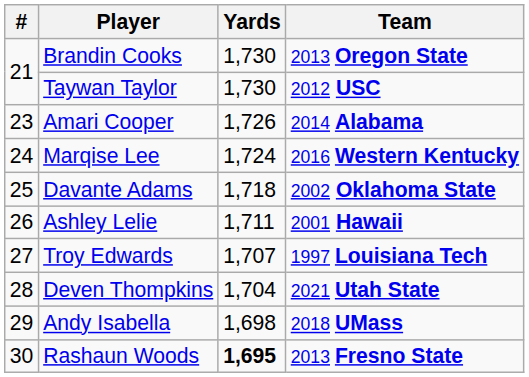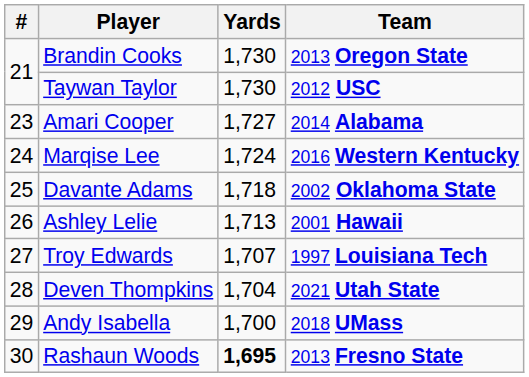 <table class="wikitable" style="font-size:90%; white-space: nowrap;">
 <tr>
 <th>#</th>
 <th>Player</th>
 <th>Yards</th>
 <th>Team</th>
 </tr>
 <tr>
 <td rowspan=2>21</td>
 <td><a href='#'>Brandin Cooks</a></td>
 <td>1,730</td>
 <td><small> <a href='#'>2013</a> </small> <strong><a href='#'>Oregon State</a></strong></td>
 </tr>
 <tr>
 <td><a href='#'>Taywan Taylor</a></td>
 <td>1,730</td>
 <td><small> <a href='#'>2012</a></small> <strong><a href='#'>USC</a></strong></td>
 </tr>
 <tr>
 <td>23</td>
 <td><a href='#'>Amari Cooper</a></td>
-<td>1,726</td>
+<td>1,727</td>
 <td><small> <a href='#'>2014</a> </small> <strong><a href='#'>Alabama</a></strong></td>
 </tr>
 <tr>
 <td>24</td>
 <td><a href='#'>Marqise Lee</a></td>
 <td>1,724</td>
 <td><small> <a href='#'>2016</a> </small> <strong><a href='#'>Western Kentucky</a></strong></td>
 </tr>
 <tr>
 <td>25</td>
 <td><a href='#'>Davante Adams</a></td>
 <td>1,718</td>
 <td><small> <a href='#'>2002</a></small> <strong><a href='#'>Oklahoma State</a></strong></td>
 </tr>
 <tr>
 <td>26</td>
 <td><a href='#'>Ashley Lelie</a></td>
-<td>1,711</td>
+<td>1,713</td>
 <td><small> <a href='#'>2001</a></small> <strong><a href='#'>Hawaii</a></strong></td>
 </tr>
 <tr>
 <td>27</td>
 <td><a href='#'>Troy Edwards</a></td>
 <td>1,707</td>
 <td><small><a href='#'>1997</a> </small> <strong><a href='#'>Louisiana Tech</a></strong></td>
 </tr>
 <tr>
 <td>28</td>
 <td><a href='#'>Deven Thompkins</a></td>
 <td>1,704</td>
 <td><small><a href='#'>2021</a> </small> <strong><a href='#'>Utah State</a></strong></td>
 </tr>
 <tr>
 <td>29</td>
 <td><a href='#'>Andy Isabella</a></td>
-<td>1,698</td>
+<td>1,700</td>
 <td><small><a href='#'>2018</a> </small> <strong><a href='#'>UMass</a></strong></td>
 </tr>
 <tr>
 <td>30</td>
 <td><a href='#'>Rashaun Woods</a></td>
 <td><strong>1,695</strong></td>
 <td><small><a href='#'>2013</a> </small> <strong><a href='#'>Fresno State</a></strong></td>
 </tr>
 </table>
